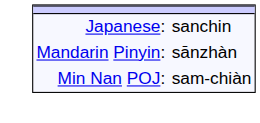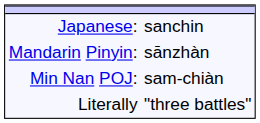 <table cellpadding=3px cellspacing=0px bgcolor=#f7f8ff style="float:right; border:1px solid; margin:5px">
 <tr>
 <td colspan=2 align=center style="background:#ccf; border-top:1px solid; border-bottom:1px solid;font-size:26px;line-height:30px"></td>
 </tr>
 <tr>
 <td align=right><a href='#'>Japanese</a>:</td>
 <td>sanchin</td>
 </tr>
 <tr>
 <td align=right><a href='#'>Mandarin</a> <a href='#'>Pinyin</a>:</td>
 <td>sānzhàn</td>
 </tr>
 <tr>
 <td align=right><a href='#'>Min Nan</a> <a href='#'>POJ</a>:</td>
 <td>sam-chiàn</td>
 </tr>
 <tr>
+<td align=right>Literally</td>
+<td>"three battles"</td>
+</tr>
+<tr>
 </tr>
 </table>
